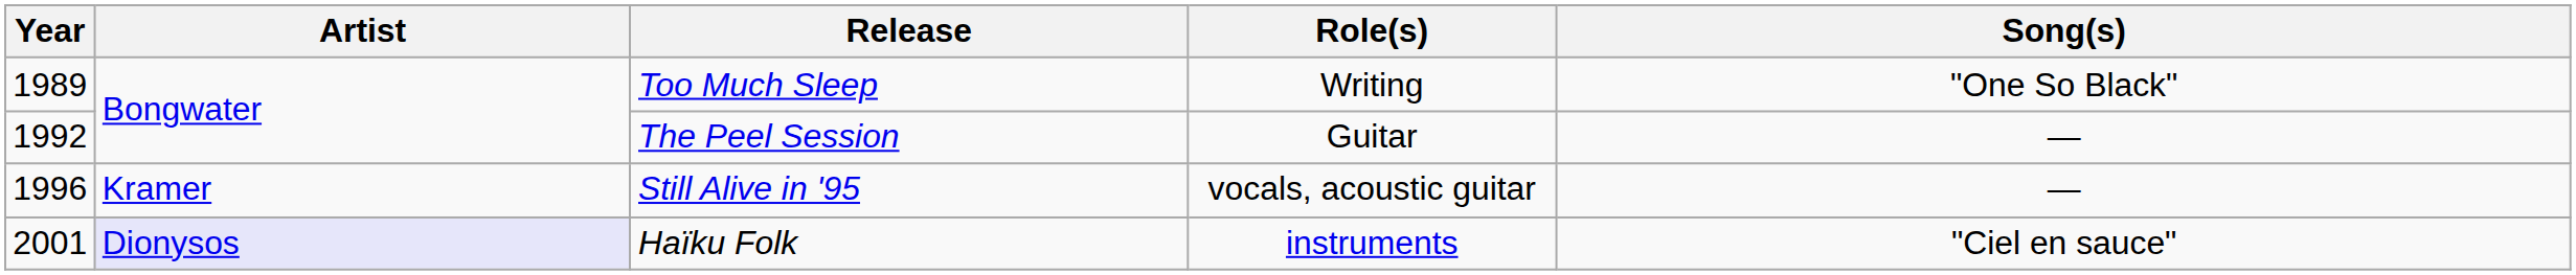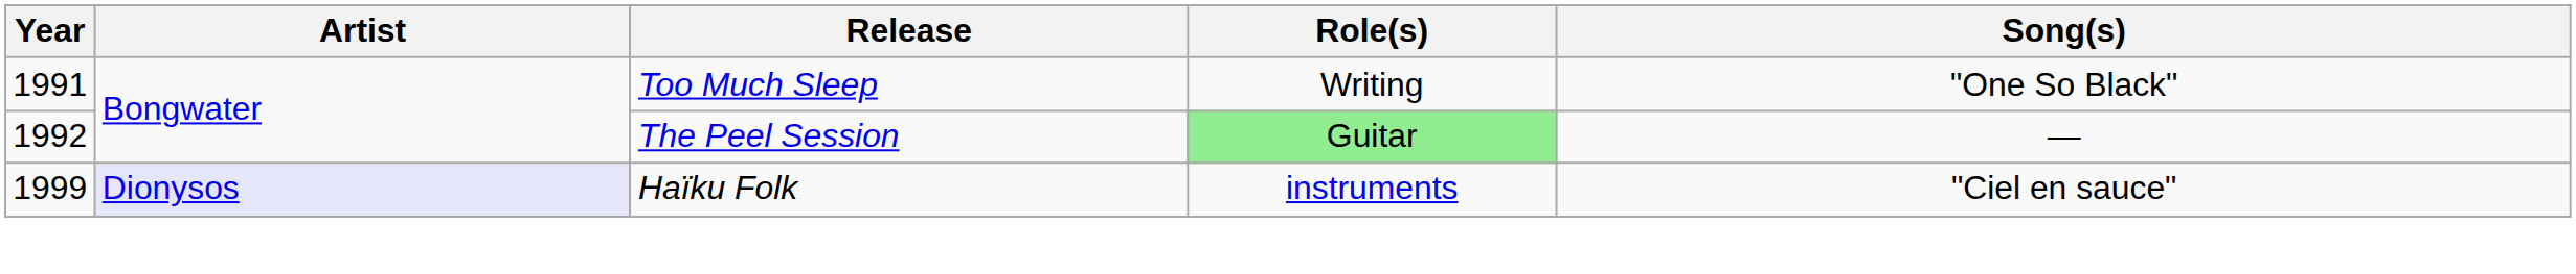 <table class="wikitable sortable">
 <tr>
 <th width="33">Year</th>
 <th width="250">Artist</th>
 <th width="260">Release</th>
 <th width="170">Role(s)</th>
 <th width="480">Song(s)</th>
 </tr>
 <tr>
-<td align="center">1989</td>
+<td align="center">1991</td>
 <td rowspan="2"><a href='#'>Bongwater</a></td>
 <td><em><a href='#'>Too Much Sleep</a></em></td>
 <td align="center">Writing</td>
 <td align="center">"One So Black"</td>
 </tr>
 <tr>
 <td align="center">1992</td>
 <td><em><a href='#'>The Peel Session</a></em></td>
-<td align="center">Guitar</td>
+<td align="center" style="background: lightgreen;">Guitar</td>
 <td align="center">—</td>
 </tr>
 <tr>
-<td align="center">1996</td>
-<td><a href='#'>Kramer</a></td>
-<td><em><a href='#'>Still Alive in '95</a></em></td>
-<td align="center">vocals, acoustic guitar</td>
-<td align="center">—</td>
-</tr>
-<tr>
-<td align="center">2001</td>
+<td align="center">1999</td>
 <td style="background: lavender;"><a href='#'>Dionysos</a></td>
 <td><em>Haïku Folk</em></td>
 <td align="center"><a href='#'>instruments</a></td>
 <td align="center">"Ciel en sauce"</td>
 </tr>
 </table>
